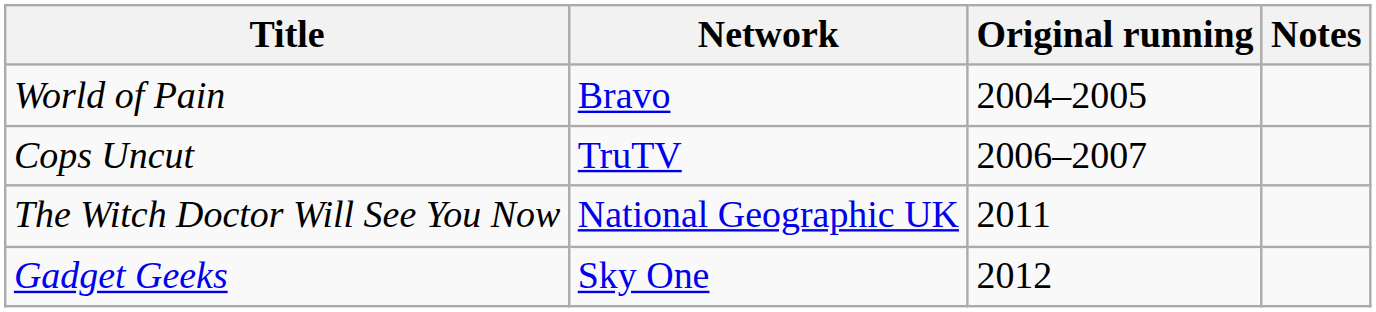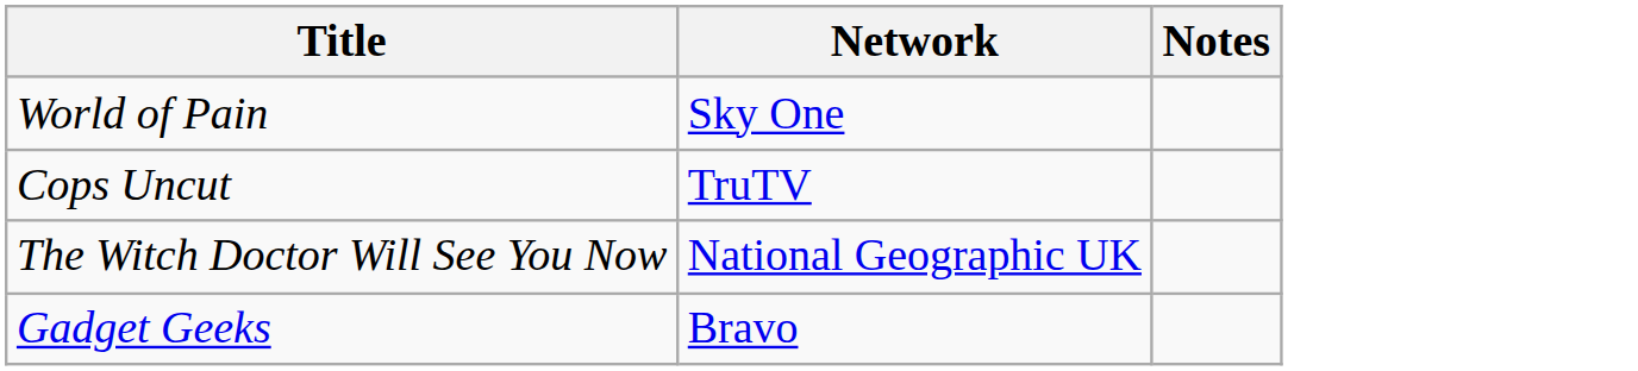 <table class="wikitable sortable">
 <tr>
 <th>Title</th>
 <th>Network</th>
-<th>Original running</th>
 <th>Notes</th>
 </tr>
 <tr>
 <td><em>World of Pain</em></td>
-<td><a href='#'>Bravo</a></td>
-<td>2004–2005</td>
+<td><a href='#'>Sky One</a></td>
 <td></td>
 </tr>
 <tr>
 <td><em>Cops Uncut</em></td>
 <td><a href='#'>TruTV</a></td>
-<td>2006–2007</td>
 <td></td>
 </tr>
 <tr>
 <td><em>The Witch Doctor Will See You Now</em></td>
 <td><a href='#'>National Geographic UK</a></td>
-<td>2011</td>
 <td></td>
 </tr>
 <tr>
 <td><em><a href='#'>Gadget Geeks</a></em></td>
-<td><a href='#'>Sky One</a></td>
-<td>2012</td>
+<td><a href='#'>Bravo</a></td>
 <td></td>
 </tr>
 </table>
